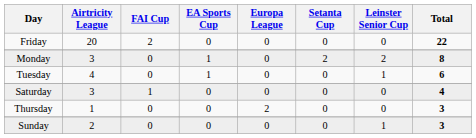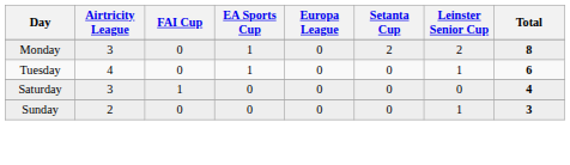 <table class="wikitable" style="font-size: 95%; text-align: center;">
 <tr>
 <th width=80>Day</th>
 <th width=80><a href='#'>Airtricity League</a></th>
 <th width=80><a href='#'>FAI Cup</a></th>
 <th width=80><a href='#'>EA Sports Cup</a></th>
 <th width=80><a href='#'>Europa League</a></th>
 <th width=80><a href='#'>Setanta Cup</a></th>
 <th width=80><a href='#'>Leinster Senior Cup</a></th>
 <th width=80>Total</th>
-</tr>
-<tr>
-<td>Friday</td>
-<td>20</td>
-<td>2</td>
-<td>0</td>
-<td>0</td>
-<td>0</td>
-<td>0</td>
-<td><strong>22</strong></td>
 </tr>
 <tr>
 </tr>
 <tr bgcolor=#EEEEEE>
 <td>Monday</td>
 <td>3</td>
 <td>0</td>
 <td>1</td>
 <td>0</td>
 <td>2</td>
 <td>2</td>
 <td><strong>8</strong></td>
 </tr>
 <tr>
 <td>Tuesday</td>
 <td>4</td>
 <td>0</td>
 <td>1</td>
 <td>0</td>
 <td>0</td>
 <td>1</td>
 <td><strong>6</strong></td>
 </tr>
 <tr>
 </tr>
 <tr bgcolor=#EEEEEE>
 <td>Saturday</td>
 <td>3</td>
 <td>1</td>
 <td>0</td>
 <td>0</td>
 <td>0</td>
 <td>0</td>
 <td><strong>4</strong></td>
 </tr>
 <tr>
-<td>Thursday</td>
-<td>1</td>
-<td>0</td>
-<td>0</td>
-<td>2</td>
-<td>0</td>
-<td>0</td>
-<td><strong>3</strong></td>
-</tr>
-<tr>
 </tr>
 <tr bgcolor=#EEEEEE>
 <td>Sunday</td>
 <td>2</td>
 <td>0</td>
 <td>0</td>
 <td>0</td>
 <td>0</td>
 <td>1</td>
 <td><strong>3</strong></td>
 </tr>
 </table>
